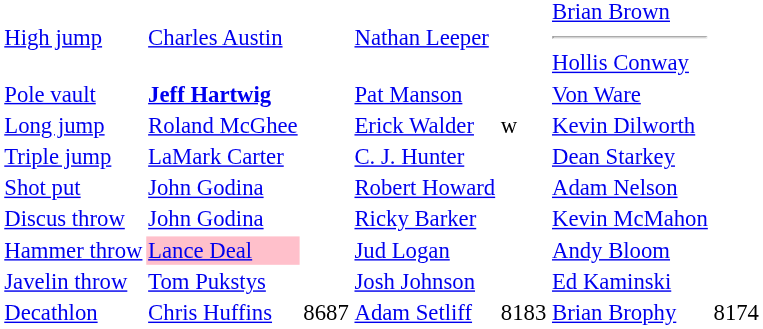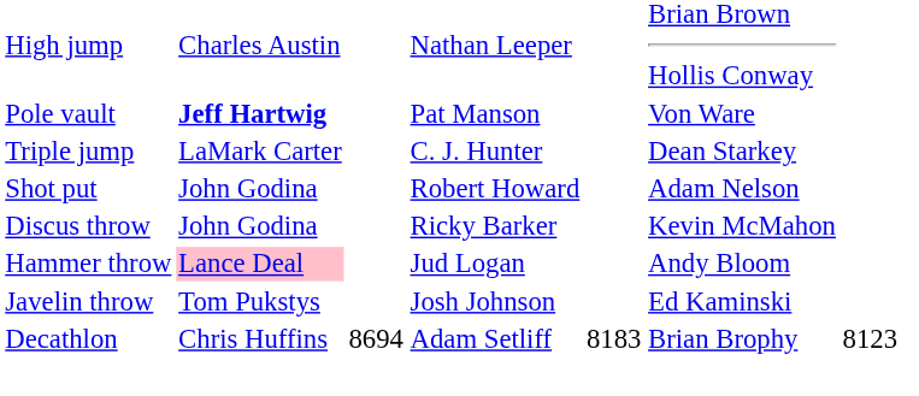 <table>
 <tr>
 <td><a href='#'>High jump</a></td>
 <td><a href='#'>Charles Austin</a></td>
 <td></td>
 <td><a href='#'>Nathan Leeper</a></td>
 <td></td>
 <td><a href='#'>Brian Brown</a><hr><a href='#'>Hollis Conway</a></td>
 <td></td>
 </tr>
 <tr>
 <td><a href='#'>Pole vault</a></td>
 <td><strong><a href='#'>Jeff Hartwig</a></strong></td>
 <td></td>
 <td><a href='#'>Pat Manson</a></td>
 <td></td>
 <td><a href='#'>Von Ware</a></td>
-<td></td>
-</tr>
-<tr>
-<td><a href='#'>Long jump</a></td>
-<td><a href='#'>Roland McGhee</a></td>
-<td></td>
-<td><a href='#'>Erick Walder</a></td>
-<td>w</td>
-<td><a href='#'>Kevin Dilworth</a></td>
 <td></td>
 </tr>
 <tr>
 <td><a href='#'>Triple jump</a></td>
 <td><a href='#'>LaMark Carter</a></td>
 <td></td>
 <td><a href='#'>C. J. Hunter</a></td>
 <td></td>
 <td><a href='#'>Dean Starkey</a></td>
 <td></td>
 </tr>
 <tr>
 <td><a href='#'>Shot put</a></td>
 <td><a href='#'>John Godina</a></td>
 <td></td>
 <td><a href='#'>Robert Howard</a></td>
 <td></td>
 <td><a href='#'>Adam Nelson</a></td>
 <td></td>
 </tr>
 <tr>
 <td><a href='#'>Discus throw</a></td>
 <td><a href='#'>John Godina</a></td>
 <td></td>
 <td><a href='#'>Ricky Barker</a></td>
 <td></td>
 <td><a href='#'>Kevin McMahon</a></td>
 <td></td>
 </tr>
 <tr>
 <td><a href='#'>Hammer throw</a></td>
 <td style="background: pink;"><a href='#'>Lance Deal</a></td>
 <td></td>
 <td><a href='#'>Jud Logan</a></td>
 <td></td>
 <td><a href='#'>Andy Bloom</a></td>
 <td></td>
 </tr>
 <tr>
 <td><a href='#'>Javelin throw</a></td>
 <td><a href='#'>Tom Pukstys</a></td>
 <td></td>
 <td><a href='#'>Josh Johnson</a></td>
 <td></td>
 <td><a href='#'>Ed Kaminski</a></td>
 <td></td>
 </tr>
 <tr>
 <td><a href='#'>Decathlon</a></td>
 <td><a href='#'>Chris Huffins</a></td>
-<td>8687</td>
+<td>8694</td>
 <td><a href='#'>Adam Setliff</a></td>
 <td>8183</td>
 <td><a href='#'>Brian Brophy</a></td>
-<td>8174</td>
+<td>8123</td>
 </tr>
 </table>
